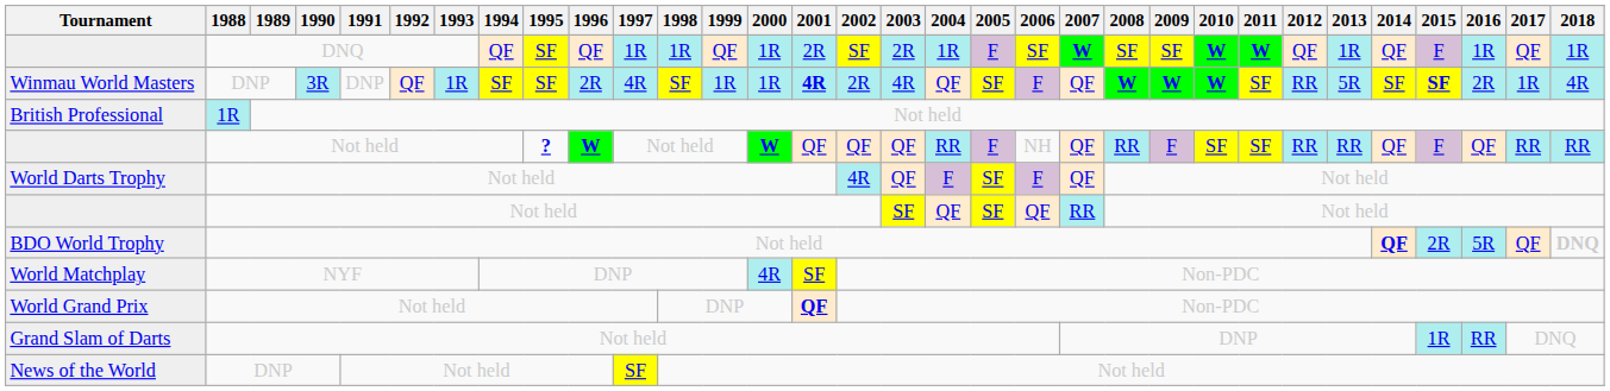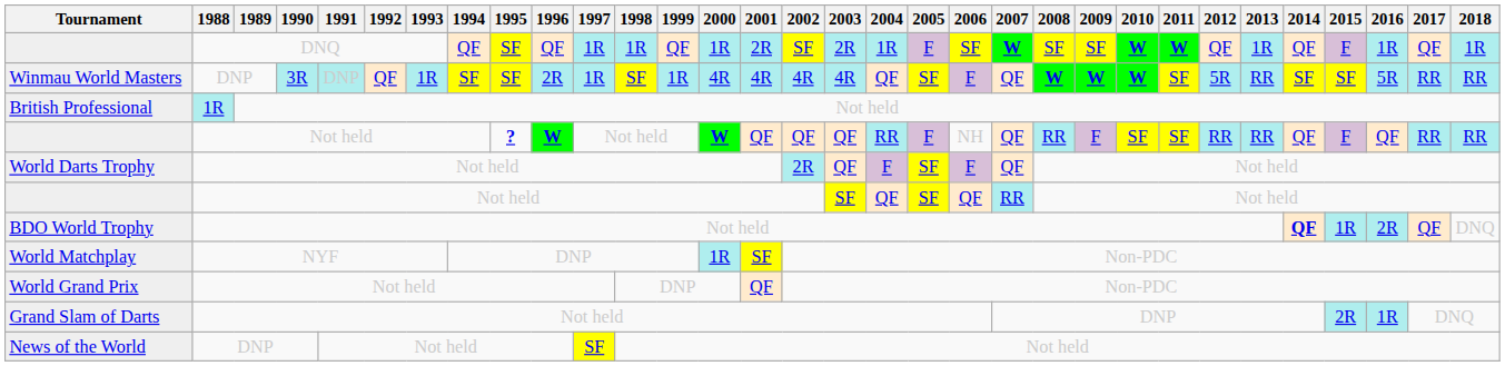 <table class="wikitable" style="width:60%; margin:0; font-size:90%">
 <tr style="font-size:90%">
 <th style="font-size:100%">Tournament</th>
 <th>1988</th>
 <th>1989</th>
 <th>1990</th>
 <th>1991</th>
 <th>1992</th>
 <th>1993</th>
 <th>1994</th>
 <th>1995</th>
 <th>1996</th>
 <th>1997</th>
 <th>1998</th>
 <th>1999</th>
 <th>2000</th>
 <th>2001</th>
 <th>2002</th>
 <th>2003</th>
 <th>2004</th>
 <th>2005</th>
 <th>2006</th>
 <th>2007</th>
 <th>2008</th>
 <th>2009</th>
 <th>2010</th>
 <th>2011</th>
 <th>2012</th>
 <th>2013</th>
 <th>2014</th>
 <th>2015</th>
 <th>2016</th>
 <th>2017</th>
 <th>2018</th>
 </tr>
 <tr>
 <td style="background:#efefef;"></td>
 <td colspan="6" style="text-align:center; color:#ccc;">DNQ</td>
 <td style="text-align:center; background:#ffebcd;"><a href='#'>QF</a></td>
 <td style="text-align:center; background:yellow;"><a href='#'>SF</a></td>
 <td style="text-align:center; background:#ffebcd;"><a href='#'>QF</a></td>
 <td style="text-align:center; background:#afeeee;"><a href='#'>1R</a></td>
 <td style="text-align:center; background:#afeeee;"><a href='#'>1R</a></td>
 <td style="text-align:center; background:#ffebcd;"><a href='#'>QF</a></td>
 <td style="text-align:center; background:#afeeee;"><a href='#'>1R</a></td>
 <td style="text-align:center; background:#afeeee;"><a href='#'>2R</a></td>
 <td style="text-align:center; background:yellow;"><a href='#'>SF</a></td>
 <td style="text-align:center; background:#afeeee;"><a href='#'>2R</a></td>
 <td style="text-align:center; background:#afeeee;"><a href='#'>1R</a></td>
 <td style="text-align:center; background:thistle;"><a href='#'>F</a></td>
 <td style="text-align:center; background:yellow;"><a href='#'>SF</a></td>
 <td style="text-align:center; background:lime;"><strong><a href='#'>W</a></strong></td>
 <td style="text-align:center; background:yellow;"><a href='#'>SF</a></td>
 <td style="text-align:center; background:yellow;"><a href='#'>SF</a></td>
 <td style="text-align:center; background:lime;"><strong><a href='#'>W</a></strong></td>
 <td style="text-align:center; background:lime;"><strong><a href='#'>W</a></strong></td>
 <td style="text-align:center; background:#ffebcd;"><a href='#'>QF</a></td>
 <td style="text-align:center; background:#afeeee;"><a href='#'>1R</a></td>
 <td style="text-align:center; background:#ffebcd;"><a href='#'>QF</a></td>
 <td style="text-align:center; background:thistle;"><a href='#'>F</a></td>
 <td style="text-align:center; background:#afeeee;"><a href='#'>1R</a></td>
 <td style="text-align:center; background:#ffebcd;"><a href='#'>QF</a></td>
 <td style="text-align:center; background:#afeeee;"><a href='#'>1R</a></td>
 </tr>
 <tr>
 <td style="background:#efefef;"><a href='#'>Winmau World Masters</a></td>
 <td colspan="2" style="text-align:center; color:#ccc;">DNP</td>
 <td style="text-align:center; background:#afeeee;"><a href='#'>3R</a></td>
-<td style="text-align:center; color:#ccc;">DNP</td>
+<td style="background: paleturquoise; text-align:center; color:#ccc;">DNP</td>
 <td style="text-align:center; background:#ffebcd;"><a href='#'>QF</a></td>
 <td style="text-align:center; background:#afeeee;"><a href='#'>1R</a></td>
 <td style="text-align:center; background:yellow;"><a href='#'>SF</a></td>
 <td style="text-align:center; background:yellow;"><a href='#'>SF</a></td>
 <td style="text-align:center; background:#afeeee;"><a href='#'>2R</a></td>
-<td style="text-align:center; background:#afeeee;"><a href='#'>4R</a></td>
+<td style="text-align:center; background:#afeeee;"><a href='#'>1R</a></td>
 <td style="text-align:center; background:yellow;"><a href='#'>SF</a></td>
 <td style="text-align:center; background:#afeeee;"><a href='#'>1R</a></td>
-<td style="text-align:center; background:#afeeee;"><a href='#'>1R</a></td>
-<td style="text-align:center; background:#afeeee;"><strong><a href='#'>4R</a></strong></td>
-<td style="text-align:center; background:#afeeee;"><a href='#'>2R</a></td>
+<td style="text-align:center; background:#afeeee;"><a href='#'>4R</a></td>
+<td style="text-align:center; background:#afeeee;"><a href='#'>4R</a></td>
+<td style="text-align:center; background:#afeeee;"><a href='#'>4R</a></td>
 <td style="text-align:center; background:#afeeee;"><a href='#'>4R</a></td>
 <td style="text-align:center; background:#ffebcd;"><a href='#'>QF</a></td>
 <td style="text-align:center; background:yellow;"><a href='#'>SF</a></td>
 <td style="text-align:center; background:thistle;"><a href='#'>F</a></td>
 <td style="text-align:center; background:#ffebcd;"><a href='#'>QF</a></td>
 <td style="text-align:center; background:lime;"><strong><a href='#'>W</a></strong></td>
 <td style="text-align:center; background:lime;"><strong><a href='#'>W</a></strong></td>
 <td style="text-align:center; background:lime;"><strong><a href='#'>W</a></strong></td>
 <td style="text-align:center; background:yellow;"><a href='#'>SF</a></td>
+<td style="text-align:center; background:#afeeee;"><a href='#'>5R</a></td>
 <td style="text-align:center; background:#afeeee;"><a href='#'>RR</a></td>
+<td style="text-align:center; background:yellow;"><a href='#'>SF</a></td>
+<td style="text-align:center; background:yellow;"><a href='#'>SF</a></td>
 <td style="text-align:center; background:#afeeee;"><a href='#'>5R</a></td>
-<td style="text-align:center; background:yellow;"><a href='#'>SF</a></td>
-<td style="text-align:center; background:yellow;"><strong><a href='#'>SF</a></strong></td>
-<td style="text-align:center; background:#afeeee;"><a href='#'>2R</a></td>
-<td style="text-align:center; background:#afeeee;"><a href='#'>1R</a></td>
-<td style="text-align:center; background:#afeeee;"><a href='#'>4R</a></td>
+<td style="text-align:center; background:#afeeee;"><a href='#'>RR</a></td>
+<td style="text-align:center; background:#afeeee;"><a href='#'>RR</a></td>
 </tr>
 <tr>
 <td style="background:#efefef;"><a href='#'>British Professional</a></td>
 <td style="text-align:center; background:#afeeee;"><a href='#'>1R</a></td>
 <td colspan="30" style="text-align:center; color:#ccc;">Not held</td>
 </tr>
 <tr>
 <td style="background:#efefef;"></td>
 <td colspan="7" style="text-align:center; color:#ccc;">Not held</td>
 <td style="text-align:center; background:afeeee;"><strong><a href='#'>?</a></strong></td>
 <td style="text-align:center; background:lime;"><strong><a href='#'>W</a></strong></td>
 <td colspan="3" style="text-align:center; color:#ccc;">Not held</td>
 <td style="text-align:center; background:lime;"><strong><a href='#'>W</a></strong></td>
 <td style="text-align:center; background:#ffebcd;"><a href='#'>QF</a></td>
 <td style="text-align:center; background:#ffebcd;"><a href='#'>QF</a></td>
 <td style="text-align:center; background:#ffebcd;"><a href='#'>QF</a></td>
 <td style="text-align:center; background:#afeeee;"><a href='#'>RR</a></td>
 <td style="text-align:center; background:thistle;"><a href='#'>F</a></td>
 <td style="text-align:center; color:#ccc;">NH</td>
 <td style="text-align:center; background:#ffebcd;"><a href='#'>QF</a></td>
 <td style="text-align:center; background:#afeeee;"><a href='#'>RR</a></td>
 <td style="text-align:center; background:thistle;"><a href='#'>F</a></td>
 <td style="text-align:center; background:yellow;"><a href='#'>SF</a></td>
 <td style="text-align:center; background:yellow;"><a href='#'>SF</a></td>
 <td style="text-align:center; background:#afeeee;"><a href='#'>RR</a></td>
 <td style="text-align:center; background:#afeeee;"><a href='#'>RR</a></td>
 <td style="text-align:center; background:#ffebcd;"><a href='#'>QF</a></td>
 <td style="text-align:center; background:thistle;"><a href='#'>F</a></td>
 <td style="text-align:center; background:#ffebcd;"><a href='#'>QF</a></td>
 <td style="text-align:center; background:#afeeee;"><a href='#'>RR</a></td>
 <td style="text-align:center; background:#afeeee;"><a href='#'>RR</a></td>
 </tr>
 <tr>
 <td style="background:#efefef;"><a href='#'>World Darts Trophy</a></td>
 <td colspan="14" style="text-align:center; color:#ccc;">Not held</td>
-<td style="text-align:center; background:#afeeee;"><a href='#'>4R</a></td>
+<td style="text-align:center; background:#afeeee;"><a href='#'>2R</a></td>
 <td style="text-align:center; background:#ffebcd;"><a href='#'>QF</a></td>
 <td style="text-align:center; background:thistle;"><a href='#'>F</a></td>
 <td style="text-align:center; background:yellow;"><a href='#'>SF</a></td>
 <td style="text-align:center; background:thistle;"><a href='#'>F</a></td>
 <td style="text-align:center; background:#ffebcd;"><a href='#'>QF</a></td>
 <td colspan="11" style="text-align:center; color:#ccc;">Not held</td>
 </tr>
 <tr>
 <td style="background:#efefef;"></td>
 <td colspan="15" style="text-align:center; color:#ccc;">Not held</td>
 <td style="text-align:center; background:yellow;"><a href='#'>SF</a></td>
 <td style="text-align:center; background:#ffebcd;"><a href='#'>QF</a></td>
 <td style="text-align:center; background:yellow;"><a href='#'>SF</a></td>
 <td style="text-align:center; background:#ffebcd;"><a href='#'>QF</a></td>
 <td style="text-align:center; background:#afeeee;"><a href='#'>RR</a></td>
 <td colspan="11" style="text-align:center; color:#ccc;">Not held</td>
 </tr>
 <tr>
 <td style="background:#efefef;"><a href='#'>BDO World Trophy</a></td>
 <td colspan="26" style="text-align:center; color:#ccc;">Not held</td>
 <td style="text-align:center; background:#ffebcd;"><strong><a href='#'>QF</a></strong></td>
+<td style="text-align:center; background:#afeeee;"><a href='#'>1R</a></td>
 <td style="text-align:center; background:#afeeee;"><a href='#'>2R</a></td>
-<td style="text-align:center; background:#afeeee;"><a href='#'>5R</a></td>
 <td style="text-align:center; background:#ffebcd;"><a href='#'>QF</a></td>
-<td style="text-align:center; color:#ccc;"><strong>DNQ</strong></td>
+<td style="text-align:center; color:#ccc;">DNQ</td>
 </tr>
 <tr>
 <td style="background:#efefef;"><a href='#'>World Matchplay</a></td>
 <td colspan="6" style="text-align:center; color:#ccc;">NYF</td>
 <td colspan="6" style="text-align:center; color:#ccc;">DNP</td>
-<td style="text-align:center; background:#afeeee;"><a href='#'>4R</a></td>
+<td style="text-align:center; background:#afeeee;"><a href='#'>1R</a></td>
 <td style="text-align:center; background:yellow;"><a href='#'>SF</a></td>
 <td colspan="17" style="text-align:center; color:#ccc;">Non-PDC</td>
 </tr>
 <tr>
 <td style="background:#efefef;"><a href='#'>World Grand Prix</a></td>
 <td colspan="10" style="text-align:center; color:#ccc;">Not held</td>
 <td colspan="3" style="text-align:center; color:#ccc;">DNP</td>
-<td style="text-align:center; background:#ffebcd;"><strong><a href='#'>QF</a></strong></td>
+<td style="text-align:center; background:#ffebcd;"><a href='#'>QF</a></td>
 <td colspan="17" style="text-align:center; color:#ccc;">Non-PDC</td>
 </tr>
 <tr>
 <td style="background:#efefef;"><a href='#'>Grand Slam of Darts</a></td>
 <td colspan="19" style="text-align:center; color:#ccc;">Not held</td>
 <td colspan="8" style="text-align:center; color:#ccc;">DNP</td>
+<td style="text-align:center; background:#afeeee;"><a href='#'>2R</a></td>
 <td style="text-align:center; background:#afeeee;"><a href='#'>1R</a></td>
-<td style="text-align:center; background:#afeeee;"><a href='#'>RR</a></td>
 <td colspan="2" style="text-align:center; color:#ccc;">DNQ</td>
 </tr>
 <tr>
 <td style="background:#efefef;"><a href='#'>News of the World</a></td>
 <td colspan="3" style="text-align:center; color:#ccc;">DNP</td>
 <td colspan="6" style="text-align:center; color:#ccc;">Not held</td>
 <td style="text-align:center; background:yellow;"><a href='#'>SF</a></td>
 <td colspan="21" style="text-align:center; color:#ccc;">Not held</td>
 </tr>
 </table>
